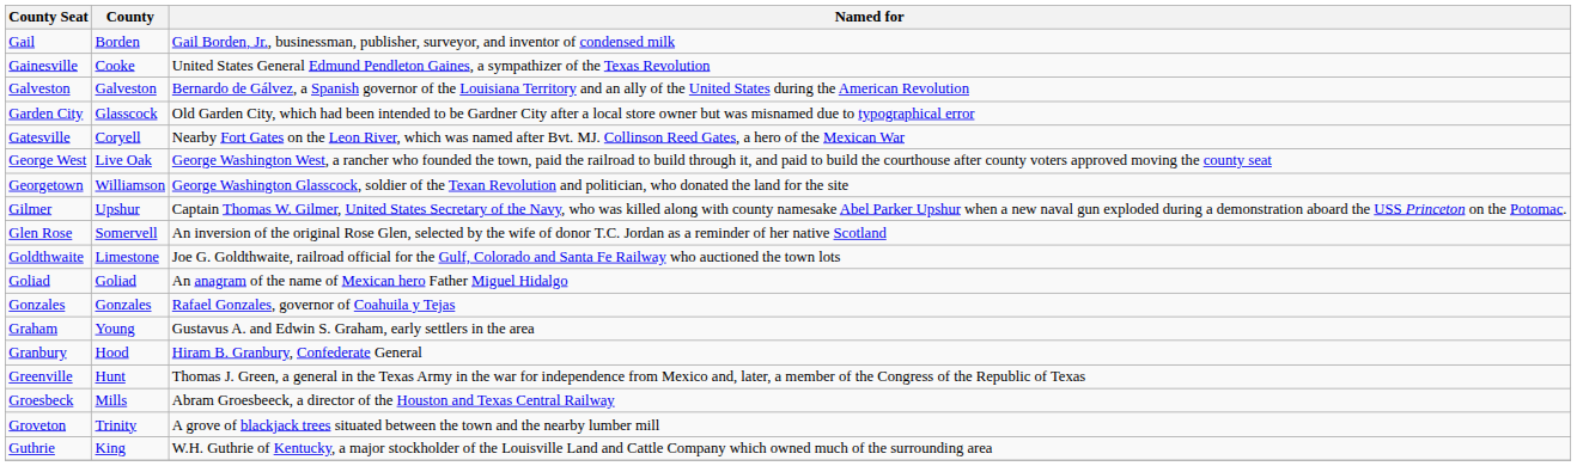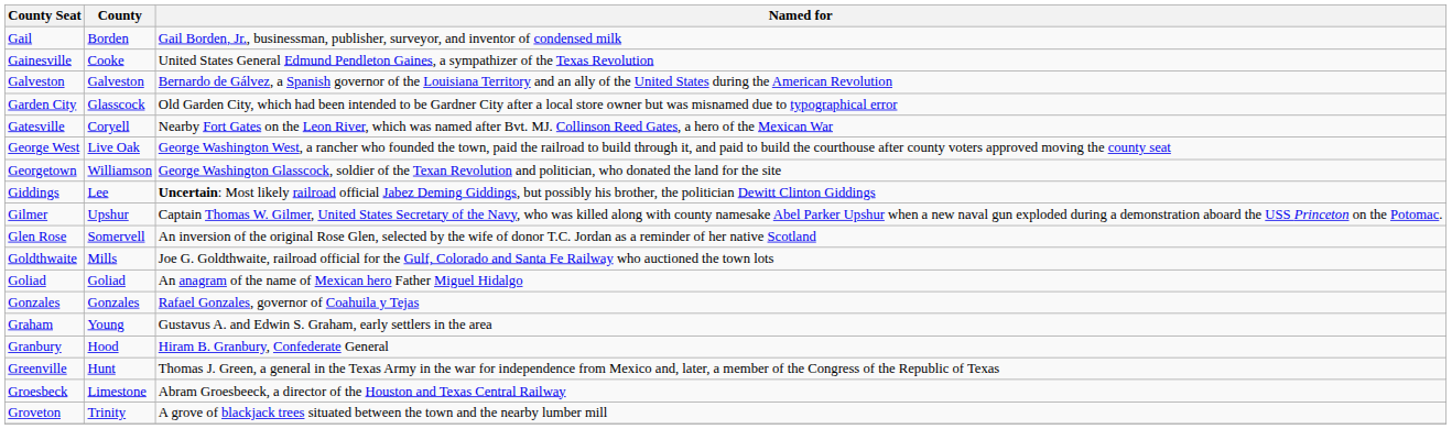 <table class="wikitable">
 <tr>
 <th>County Seat</th>
 <th>County</th>
 <th>Named for</th>
 </tr>
 <tr valign="top">
 <td><a href='#'>Gail</a></td>
 <td><a href='#'>Borden</a></td>
 <td><a href='#'>Gail Borden, Jr.</a>, businessman, publisher, surveyor, and inventor of <a href='#'>condensed milk</a></td>
 </tr>
 <tr>
 <td><a href='#'>Gainesville</a></td>
 <td><a href='#'>Cooke</a></td>
 <td>United States General <a href='#'>Edmund Pendleton Gaines</a>, a sympathizer of the <a href='#'>Texas Revolution</a></td>
 </tr>
 <tr>
 <td><a href='#'>Galveston</a></td>
 <td><a href='#'>Galveston</a></td>
 <td><a href='#'>Bernardo de Gálvez</a>, a <a href='#'>Spanish</a> governor of the <a href='#'>Louisiana Territory</a> and an ally of the <a href='#'>United States</a> during the <a href='#'>American Revolution</a></td>
 </tr>
 <tr>
 <td><a href='#'>Garden City</a></td>
 <td><a href='#'>Glasscock</a></td>
 <td>Old Garden City, which had been intended to be Gardner City after a local store owner but was misnamed due to <a href='#'>typographical error</a></td>
 </tr>
 <tr>
 <td><a href='#'>Gatesville</a></td>
 <td><a href='#'>Coryell</a></td>
 <td>Nearby <a href='#'>Fort Gates</a> on the <a href='#'>Leon River</a>, which was named after Bvt. MJ. <a href='#'>Collinson Reed Gates</a>, a hero of the <a href='#'>Mexican War</a></td>
 </tr>
 <tr>
 <td><a href='#'>George West</a></td>
 <td><a href='#'>Live Oak</a></td>
 <td><a href='#'>George Washington West</a>, a rancher who founded the town, paid the railroad to build through it, and paid to build the courthouse after county voters approved moving the <a href='#'>county seat</a></td>
 </tr>
 <tr>
 <td><a href='#'>Georgetown</a></td>
 <td><a href='#'>Williamson</a></td>
 <td><a href='#'>George Washington Glasscock</a>, soldier of the <a href='#'>Texan Revolution</a> and politician, who donated the land for the site</td>
 </tr>
 <tr>
+<td><a href='#'>Giddings</a></td>
+<td><a href='#'>Lee</a></td>
+<td><strong>Uncertain</strong>: Most likely <a href='#'>railroad</a> official <a href='#'>Jabez Deming Giddings</a>, but possibly his brother, the politician <a href='#'>Dewitt Clinton Giddings</a></td>
+</tr>
+<tr>
 <td><a href='#'>Gilmer</a></td>
 <td><a href='#'>Upshur</a></td>
 <td>Captain <a href='#'>Thomas W. Gilmer</a>, <a href='#'>United States Secretary of the Navy</a>, who was killed along with county namesake <a href='#'>Abel Parker Upshur</a> when a new naval gun exploded during a demonstration aboard the <a href='#'>USS <em>Princeton</em></a> on the <a href='#'>Potomac</a>.</td>
 </tr>
 <tr>
 <td><a href='#'>Glen Rose</a></td>
 <td><a href='#'>Somervell</a></td>
 <td>An inversion of the original Rose Glen, selected by the wife of donor T.C. Jordan as a reminder of her native <a href='#'>Scotland</a></td>
 </tr>
 <tr>
 <td><a href='#'>Goldthwaite</a></td>
-<td><a href='#'>Limestone</a></td>
+<td><a href='#'>Mills</a></td>
 <td>Joe G. Goldthwaite, railroad official for the <a href='#'>Gulf, Colorado and Santa Fe Railway</a> who auctioned the town lots</td>
 </tr>
 <tr>
 <td><a href='#'>Goliad</a></td>
 <td><a href='#'>Goliad</a></td>
 <td>An <a href='#'>anagram</a> of the name of <a href='#'>Mexican hero</a> Father <a href='#'>Miguel Hidalgo</a></td>
 </tr>
 <tr>
 <td><a href='#'>Gonzales</a></td>
 <td><a href='#'>Gonzales</a></td>
 <td><a href='#'>Rafael Gonzales</a>, governor of <a href='#'>Coahuila y Tejas</a></td>
 </tr>
 <tr>
 <td><a href='#'>Graham</a></td>
 <td><a href='#'>Young</a></td>
 <td>Gustavus A. and Edwin S. Graham, early settlers in the area</td>
 </tr>
 <tr>
 <td><a href='#'>Granbury</a></td>
 <td><a href='#'>Hood</a></td>
 <td><a href='#'>Hiram B. Granbury</a>, <a href='#'>Confederate</a> General</td>
 </tr>
 <tr>
 <td><a href='#'>Greenville</a></td>
 <td><a href='#'>Hunt</a></td>
 <td>Thomas J. Green, a general in the Texas Army in the war for independence from Mexico and, later, a member of the Congress of the Republic of Texas</td>
 </tr>
 <tr>
 <td><a href='#'>Groesbeck</a></td>
-<td><a href='#'>Mills</a></td>
+<td><a href='#'>Limestone</a></td>
 <td>Abram Groesbeeck, a director of the <a href='#'>Houston and Texas Central Railway</a></td>
 </tr>
 <tr>
 <td><a href='#'>Groveton</a></td>
 <td><a href='#'>Trinity</a></td>
 <td>A grove of <a href='#'>blackjack trees</a> situated between the town and the nearby lumber mill</td>
 </tr>
 <tr>
-<td><a href='#'>Guthrie</a></td>
-<td><a href='#'>King</a></td>
-<td>W.H. Guthrie of <a href='#'>Kentucky</a>, a major stockholder of the Louisville Land and Cattle Company which owned much of the surrounding area</td>
-</tr>
-<tr>
 </tr>
 </table>
